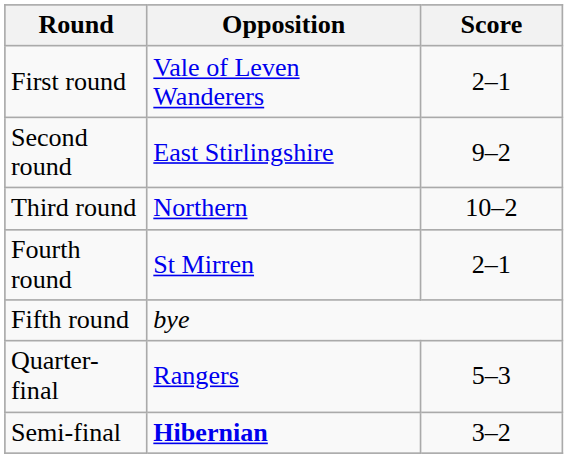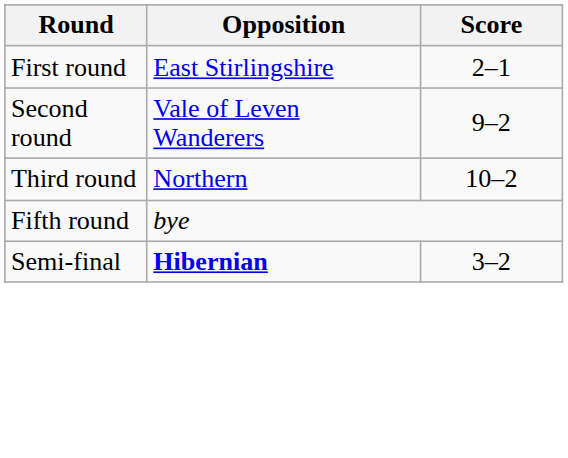 <table class="wikitable" style="text-align:left;margin-left:1em;float:left">
 <tr>
 <th width=80>Round</th>
 <th width=160>Opposition</th>
 <th width=80>Score</th>
 </tr>
 <tr>
 <td>First round</td>
-<td><a href='#'>Vale of Leven Wanderers</a></td>
+<td><a href='#'>East Stirlingshire</a></td>
 <td align=center>2–1</td>
 </tr>
 <tr>
 <td>Second round</td>
-<td><a href='#'>East Stirlingshire</a></td>
+<td><a href='#'>Vale of Leven Wanderers</a></td>
 <td align=center>9–2</td>
 </tr>
 <tr>
 <td>Third round</td>
 <td><a href='#'>Northern</a></td>
 <td align=center>10–2</td>
 </tr>
 <tr>
-<td>Fourth round</td>
-<td><a href='#'>St Mirren</a></td>
-<td align=center>2–1</td>
-</tr>
-<tr>
 <td>Fifth round</td>
 <td colspan="2"><em>bye</em></td>
-</tr>
-<tr>
-<td>Quarter-final</td>
-<td><a href='#'>Rangers</a></td>
-<td align=center>5–3</td>
 </tr>
 <tr>
 <td>Semi-final</td>
 <td><strong><a href='#'>Hibernian</a></strong></td>
 <td align=center>3–2</td>
 </tr>
 </table>
